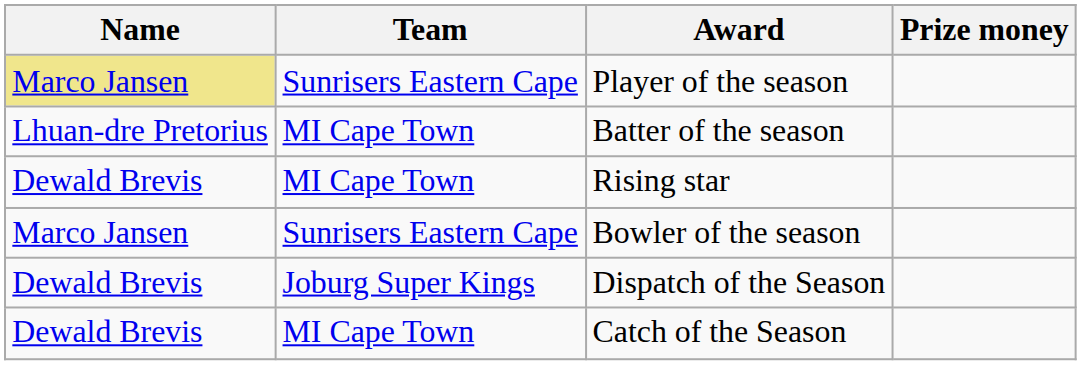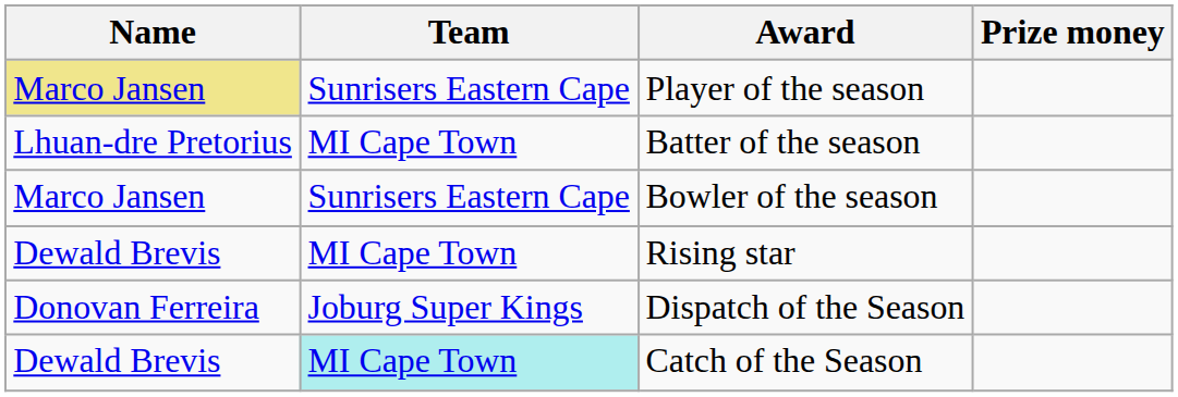 <table class="wikitable">
 <tr>
 <th>Name</th>
 <th>Team</th>
 <th>Award</th>
 <th>Prize money</th>
 </tr>
 <tr>
 <td style="background: khaki;"><a href='#'>Marco Jansen</a></td>
 <td><a href='#'>Sunrisers Eastern  Cape</a></td>
 <td>Player of the season</td>
 <td></td>
 </tr>
 <tr>
 <td><a href='#'>Lhuan-dre Pretorius</a></td>
 <td><a href='#'>MI Cape Town</a></td>
 <td>Batter of the season</td>
 <td></td>
 </tr>
 <tr>
-<td><a href='#'>Dewald Brevis</a></td>
-<td><a href='#'>MI Cape Town</a></td>
-<td>Rising star</td>
-<td></td>
-</tr>
-<tr>
 <td><a href='#'>Marco Jansen</a></td>
 <td><a href='#'>Sunrisers Eastern  Cape</a></td>
 <td>Bowler of the season</td>
 <td></td>
 </tr>
 <tr>
 <td><a href='#'>Dewald Brevis</a></td>
+<td><a href='#'>MI Cape Town</a></td>
+<td>Rising star</td>
+<td></td>
+</tr>
+<tr>
+<td><a href='#'>Donovan Ferreira</a></td>
 <td><a href='#'>Joburg Super Kings</a></td>
 <td>Dispatch of the Season</td>
 <td></td>
 </tr>
 <tr>
 <td><a href='#'>Dewald Brevis</a></td>
-<td><a href='#'>MI Cape Town</a></td>
+<td style="background: paleturquoise;"><a href='#'>MI Cape Town</a></td>
 <td>Catch of the Season</td>
 <td></td>
 </tr>
 </table>
